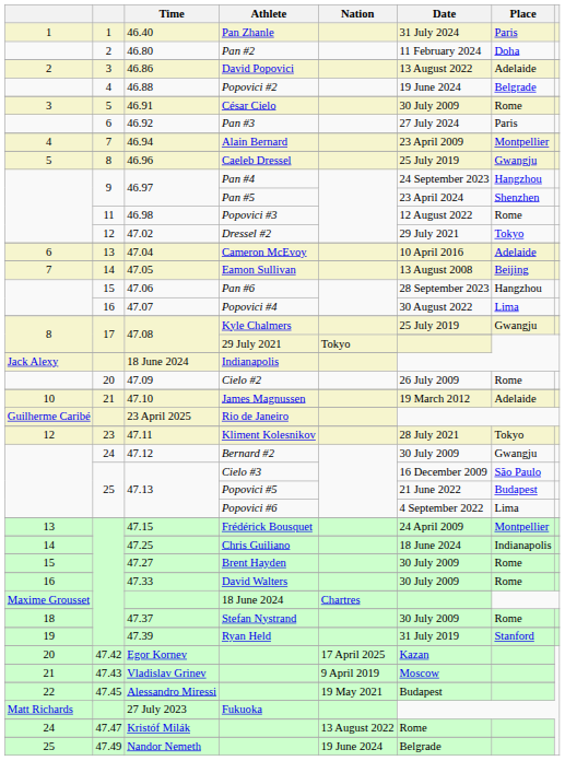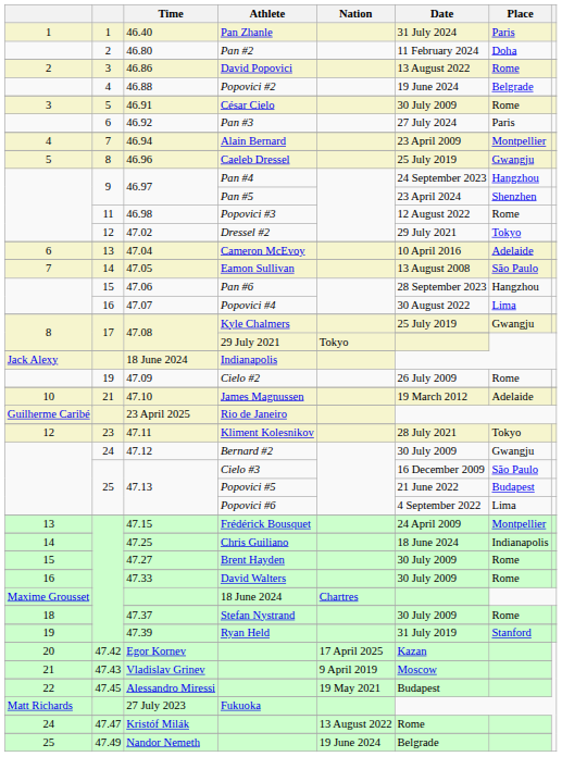 <table class="wikitable sortable">
 <tr>
 <th></th>
 <th></th>
 <th>Time</th>
 <th>Athlete</th>
 <th>Nation</th>
 <th>Date</th>
 <th>Place</th>
 <th class="unsortable"></th>
 </tr>
 <tr bgcolor=f6F5CE>
 <td align=center>1</td>
 <td align=center>1</td>
 <td>46.40</td>
 <td><a href='#'>Pan Zhanle</a></td>
 <td></td>
 <td>31 July 2024</td>
 <td><a href='#'>Paris</a></td>
 <td></td>
 </tr>
 <tr>
 <td></td>
 <td align=center>2</td>
 <td>46.80</td>
 <td><em>Pan #2</em></td>
 <td></td>
 <td>11 February 2024</td>
 <td><a href='#'>Doha</a></td>
 <td></td>
 </tr>
 <tr>
 </tr>
 <tr bgcolor=f6F5CE>
 <td align=center>2</td>
 <td align=center>3</td>
 <td>46.86</td>
 <td><a href='#'>David Popovici</a></td>
 <td></td>
 <td>13 August 2022</td>
-<td>Adelaide</td>
+<td><a href='#'>Rome</a></td>
 <td></td>
 </tr>
 <tr>
 <td align=center></td>
 <td align=center>4</td>
 <td>46.88</td>
 <td><em>Popovici #2</em></td>
 <td></td>
 <td>19 June 2024</td>
 <td><a href='#'>Belgrade</a></td>
 <td></td>
 </tr>
 <tr>
 </tr>
 <tr bgcolor=f6F5CE>
 <td align=center>3</td>
 <td align=center>5</td>
 <td>46.91</td>
 <td><a href='#'>César Cielo</a></td>
 <td></td>
 <td>30 July 2009</td>
 <td>Rome</td>
 <td></td>
 </tr>
 <tr>
 <td align=center></td>
 <td align=center>6</td>
 <td>46.92</td>
 <td><em>Pan #3</em></td>
 <td></td>
 <td>27 July 2024</td>
 <td>Paris</td>
 <td></td>
 </tr>
 <tr>
 </tr>
 <tr bgcolor=f6F5CE>
 <td align=center>4</td>
 <td align=center>7</td>
 <td>46.94</td>
 <td><a href='#'>Alain Bernard</a></td>
 <td></td>
 <td>23 April 2009</td>
 <td><a href='#'>Montpellier</a></td>
 <td></td>
 </tr>
 <tr>
 </tr>
 <tr bgcolor=f6F5CE>
 <td align=center>5</td>
 <td align=center>8</td>
 <td>46.96</td>
 <td><a href='#'>Caeleb Dressel</a></td>
 <td></td>
 <td>25 July 2019</td>
 <td><a href='#'>Gwangju</a></td>
 <td></td>
 </tr>
 <tr>
 <td rowspan="4"></td>
 <td rowspan="2"  align=center>9</td>
 <td rowspan="2">46.97</td>
 <td><em>Pan #4</em></td>
 <td rowspan="4"></td>
 <td>24 September 2023</td>
 <td><a href='#'>Hangzhou</a></td>
 <td></td>
 </tr>
 <tr>
 <td><em>Pan #5</em></td>
 <td>23 April 2024</td>
 <td><a href='#'>Shenzhen</a></td>
 <td></td>
 </tr>
 <tr>
 <td align=center>11</td>
 <td>46.98</td>
 <td><em>Popovici #3</em></td>
 <td>12 August 2022</td>
 <td>Rome</td>
 <td></td>
 </tr>
 <tr>
 <td align=center>12</td>
 <td>47.02</td>
 <td><em>Dressel #2</em></td>
 <td>29 July 2021</td>
 <td><a href='#'>Tokyo</a></td>
 <td></td>
 </tr>
 <tr>
 </tr>
 <tr bgcolor=f6F5CE>
 <td align=center>6</td>
 <td align=center>13</td>
 <td>47.04</td>
 <td><a href='#'>Cameron McEvoy</a></td>
 <td></td>
 <td>10 April 2016</td>
 <td><a href='#'>Adelaide</a></td>
 <td></td>
 </tr>
 <tr>
 </tr>
 <tr bgcolor=f6F5CE>
 <td align=center>7</td>
 <td align=center>14</td>
 <td>47.05</td>
 <td><a href='#'>Eamon Sullivan</a></td>
 <td></td>
 <td>13 August 2008</td>
-<td><a href='#'>Beijing</a></td>
+<td><a href='#'>São Paulo</a></td>
 <td></td>
 </tr>
 <tr>
 <td rowspan="2"></td>
 <td align=center>15</td>
 <td>47.06</td>
 <td><em>Pan #6</em></td>
 <td rowspan="2"></td>
 <td>28 September 2023</td>
 <td>Hangzhou</td>
 <td></td>
 </tr>
 <tr>
 <td align=center>16</td>
 <td>47.07</td>
 <td><em>Popovici #4</em></td>
 <td>30 August 2022</td>
 <td><a href='#'>Lima</a></td>
 <td></td>
 </tr>
 <tr>
 </tr>
 <tr bgcolor=f6F5CE>
 <td rowspan="3" align=center>8</td>
 <td rowspan="3" align=center>17</td>
 <td rowspan="3">47.08</td>
 <td rowspan="2"><a href='#'>Kyle Chalmers</a></td>
 <td rowspan="2"></td>
 <td>25 July 2019</td>
 <td>Gwangju</td>
 <td></td>
 </tr>
 <tr>
 </tr>
 <tr bgcolor=f6F5CE>
 <td>29 July 2021</td>
 <td>Tokyo</td>
 <td></td>
 </tr>
 <tr>
 </tr>
 <tr bgcolor=f6F5CE>
 <td><a href='#'>Jack Alexy</a></td>
 <td></td>
 <td>18 June 2024</td>
 <td><a href='#'>Indianapolis</a></td>
 <td></td>
 </tr>
 <tr>
 <td align=center></td>
-<td align=center>20</td>
+<td align=center>19</td>
 <td>47.09</td>
 <td><em>Cielo #2</em></td>
 <td></td>
 <td>26 July 2009</td>
 <td>Rome</td>
 <td></td>
 </tr>
 <tr>
 </tr>
 <tr bgcolor=f6F5CE>
 <td rowspan="2" align=center>10</td>
 <td rowspan="2" align=center>21</td>
 <td rowspan="2">47.10</td>
 <td><a href='#'>James Magnussen</a></td>
 <td></td>
 <td>19 March 2012</td>
 <td>Adelaide</td>
 <td></td>
 </tr>
 <tr>
 </tr>
 <tr bgcolor=f6F5CE>
 <td><a href='#'>Guilherme Caribé</a></td>
 <td></td>
 <td>23 April 2025</td>
 <td><a href='#'>Rio de Janeiro</a></td>
 <td></td>
 </tr>
 <tr>
 </tr>
 <tr bgcolor=f6F5CE>
 <td align=center>12</td>
 <td align=center>23</td>
 <td>47.11</td>
 <td><a href='#'>Kliment Kolesnikov</a></td>
 <td></td>
 <td>28 July 2021</td>
 <td>Tokyo</td>
 <td></td>
 </tr>
 <tr>
 <td rowspan="4" align=center></td>
 <td align=center>24</td>
 <td>47.12</td>
 <td><em>Bernard #2</em></td>
 <td rowspan="4"></td>
 <td>30 July 2009</td>
 <td>Gwangju</td>
 <td></td>
 </tr>
 <tr>
 <td rowspan="3" align=center>25</td>
 <td rowspan="3">47.13</td>
 <td><em>Cielo #3</em></td>
 <td>16 December 2009</td>
 <td><a href='#'>São Paulo</a></td>
 <td></td>
 </tr>
 <tr>
 <td><em>Popovici #5</em></td>
 <td>21 June 2022</td>
 <td><a href='#'>Budapest</a></td>
 <td></td>
 </tr>
 <tr>
 <td><em>Popovici #6</em></td>
 <td>4 September 2022</td>
 <td>Lima</td>
 <td></td>
 </tr>
 <tr>
 </tr>
 <tr bgcolor=CCFFCC>
 <td align=center>13</td>
 <td rowspan="14"></td>
 <td>47.15</td>
 <td><a href='#'>Frédérick Bousquet</a></td>
 <td></td>
 <td>24 April 2009</td>
 <td><a href='#'>Montpellier</a></td>
 <td></td>
 </tr>
 <tr>
 </tr>
 <tr bgcolor=CCFFCC>
 <td align=center>14</td>
 <td>47.25</td>
 <td><a href='#'>Chris Guiliano</a></td>
 <td></td>
 <td>18 June 2024</td>
 <td>Indianapolis</td>
 <td></td>
 </tr>
 <tr>
 </tr>
 <tr bgcolor=CCFFCC>
 <td align=center>15</td>
 <td>47.27</td>
 <td><a href='#'>Brent Hayden</a></td>
 <td></td>
 <td>30 July 2009</td>
 <td>Rome</td>
 <td></td>
 </tr>
 <tr>
 </tr>
 <tr bgcolor=CCFFCC>
 <td rowspan="2" align=center>16</td>
 <td rowspan="2">47.33</td>
 <td><a href='#'>David Walters</a></td>
 <td></td>
 <td>30 July 2009</td>
 <td>Rome</td>
 <td></td>
 </tr>
 <tr>
 </tr>
 <tr bgcolor=CCFFCC>
 <td><a href='#'>Maxime Grousset</a></td>
 <td></td>
 <td>18 June 2024</td>
 <td><a href='#'>Chartres</a></td>
 <td></td>
 </tr>
 <tr>
 </tr>
 <tr bgcolor=CCFFCC>
 <td align=center>18</td>
 <td>47.37</td>
 <td><a href='#'>Stefan Nystrand</a></td>
 <td></td>
 <td>30 July 2009</td>
 <td>Rome</td>
 <td></td>
 </tr>
 <tr>
 </tr>
 <tr bgcolor=CCFFCC>
 <td align=center>19</td>
 <td>47.39</td>
 <td><a href='#'>Ryan Held</a></td>
 <td></td>
 <td>31 July 2019</td>
 <td><a href='#'>Stanford</a></td>
 <td></td>
 </tr>
 <tr>
 </tr>
 <tr bgcolor="CCFFCC">
 <td align=center>20</td>
 <td>47.42</td>
 <td><a href='#'>Egor Kornev</a></td>
 <td></td>
 <td>17 April 2025</td>
 <td><a href='#'>Kazan</a></td>
 <td></td>
 </tr>
 <tr>
 </tr>
 <tr bgcolor=CCFFCC>
 <td align=center>21</td>
 <td>47.43</td>
 <td><a href='#'>Vladislav Grinev</a></td>
 <td></td>
 <td>9 April 2019</td>
 <td><a href='#'>Moscow</a></td>
 <td></td>
 </tr>
 <tr>
 </tr>
 <tr bgcolor=CCFFCC>
 <td rowspan="2" align=center>22</td>
 <td rowspan="2">47.45</td>
 <td><a href='#'>Alessandro Miressi</a></td>
 <td></td>
 <td>19 May 2021</td>
 <td>Budapest</td>
 <td></td>
 </tr>
 <tr>
 </tr>
 <tr bgcolor=CCFFCC>
 <td><a href='#'>Matt Richards</a></td>
 <td></td>
 <td>27 July 2023</td>
 <td><a href='#'>Fukuoka</a></td>
 <td></td>
 </tr>
 <tr>
 </tr>
 <tr bgcolor=CCFFCC>
 <td align=center>24</td>
 <td>47.47</td>
 <td><a href='#'>Kristóf Milák</a></td>
 <td></td>
 <td>13 August 2022</td>
 <td>Rome</td>
 <td></td>
 </tr>
 <tr>
 </tr>
 <tr bgcolor=CCFFCC>
 <td align=center>25</td>
 <td>47.49</td>
 <td><a href='#'>Nandor Nemeth</a></td>
 <td></td>
 <td>19 June 2024</td>
 <td>Belgrade</td>
 <td></td>
 </tr>
 </table>
